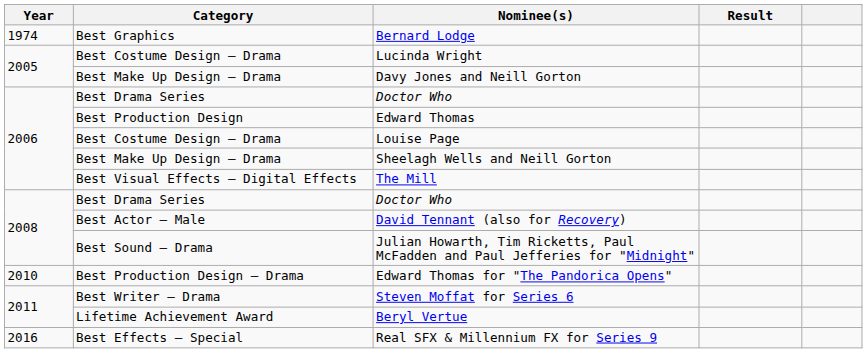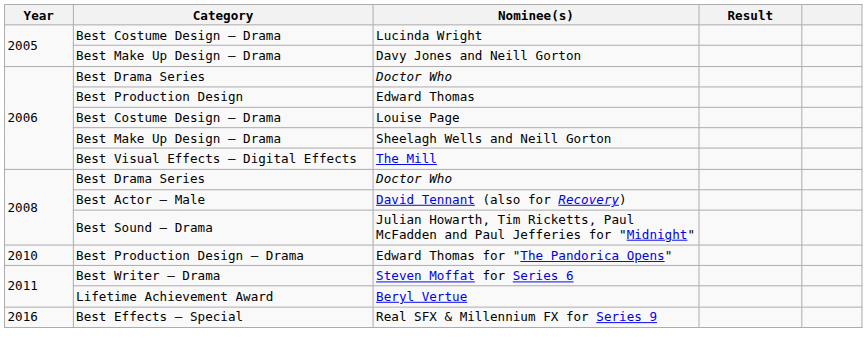 <table class="wikitable" style="width:70%">
 <tr>
 <th style="width:8%">Year</th>
 <th style="width:35%">Category</th>
 <th style="width:38%">Nominee(s)</th>
 <th style="width:12%">Result</th>
 <th style="width:7%"></th>
-</tr>
-<tr>
-<td>1974</td>
-<td>Best Graphics</td>
-<td><a href='#'>Bernard Lodge</a></td>
-<td></td>
-<td></td>
 </tr>
 <tr>
 <td rowspan="2">2005</td>
 <td>Best Costume Design – Drama</td>
 <td>Lucinda Wright</td>
 <td></td>
 <td></td>
 </tr>
 <tr>
 <td>Best Make Up Design – Drama</td>
 <td>Davy Jones and Neill Gorton</td>
 <td></td>
 <td></td>
 </tr>
 <tr>
 <td rowspan="5">2006</td>
 <td>Best Drama Series</td>
 <td><em>Doctor Who</em></td>
 <td></td>
 <td></td>
 </tr>
 <tr>
 <td>Best Production Design</td>
 <td>Edward Thomas</td>
 <td></td>
 <td></td>
 </tr>
 <tr>
 <td>Best Costume Design – Drama</td>
 <td>Louise Page</td>
 <td></td>
 <td></td>
 </tr>
 <tr>
 <td>Best Make Up Design – Drama</td>
 <td>Sheelagh Wells and Neill Gorton</td>
 <td></td>
 <td></td>
 </tr>
 <tr>
 <td>Best Visual Effects – Digital Effects</td>
 <td><a href='#'>The Mill</a></td>
 <td></td>
 <td></td>
 </tr>
 <tr>
 <td rowspan="3">2008</td>
 <td>Best Drama Series</td>
 <td><em>Doctor Who</em></td>
 <td></td>
 <td></td>
 </tr>
 <tr>
 <td>Best Actor – Male</td>
 <td><a href='#'>David Tennant</a> (also for <em><a href='#'>Recovery</a></em>)</td>
 <td></td>
 <td></td>
 </tr>
 <tr>
 <td>Best Sound – Drama</td>
 <td>Julian Howarth, Tim Ricketts, Paul McFadden and Paul Jefferies for "<a href='#'>Midnight</a>"</td>
 <td></td>
 <td></td>
 </tr>
 <tr>
 <td>2010</td>
 <td>Best Production Design – Drama</td>
 <td>Edward Thomas for "<a href='#'>The Pandorica Opens</a>"</td>
 <td></td>
 <td></td>
 </tr>
 <tr>
 <td rowspan="2">2011</td>
 <td>Best Writer – Drama</td>
 <td><a href='#'>Steven Moffat</a> for <a href='#'>Series 6</a></td>
 <td></td>
 <td></td>
 </tr>
 <tr>
 <td>Lifetime Achievement Award</td>
 <td><a href='#'>Beryl Vertue</a></td>
 <td></td>
 <td></td>
 </tr>
 <tr>
 <td>2016</td>
 <td>Best Effects – Special</td>
 <td>Real SFX & Millennium FX for <a href='#'>Series 9</a></td>
 <td></td>
 <td></td>
 </tr>
 </table>
